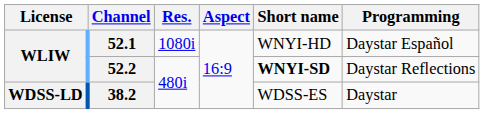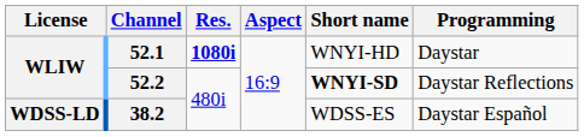 <table class="wikitable">
 <tr>
 <th>License</th>
 <th><a href='#'>Channel</a></th>
 <th><a href='#'>Res.</a></th>
 <th><a href='#'>Aspect</a></th>
 <th>Short name</th>
 <th>Programming</th>
 </tr>
 <tr>
 <th rowspan = "2" scope = "row" style="border-right: 4px solid #60B0FF;">WLIW</th>
 <th scope = "row">52.1</th>
-<td><a href='#'>1080i</a></td>
+<td><strong><a href='#'>1080i</a></strong></td>
 <td rowspan=3><a href='#'>16:9</a></td>
 <td>WNYI-HD</td>
-<td>Daystar Español</td>
+<td>Daystar</td>
 </tr>
 <tr>
 <th scope = "row">52.2</th>
 <td rowspan=2><a href='#'>480i</a></td>
 <td><strong>WNYI-SD</strong></td>
 <td>Daystar Reflections</td>
 </tr>
 <tr>
 <th scope = "row" style="border-right: 4px solid #0057AF;">WDSS-LD</th>
 <th scope = "row">38.2</th>
 <td>WDSS-ES</td>
-<td>Daystar</td>
+<td>Daystar Español</td>
 </tr>
 </table>
